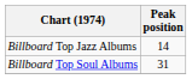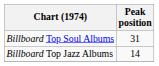 <table class="wikitable">
 <tr>
 <th>Chart (1974)</th>
 <th>Peak<br>position</th>
 </tr>
 <tr>
+<td><em>Billboard</em> <a href='#'>Top Soul Albums</a></td>
+<td align="center">31</td>
+</tr>
+<tr>
 <td><em>Billboard</em> Top Jazz Albums</td>
 <td align="center">14</td>
 </tr>
 <tr>
-<td><em>Billboard</em> <a href='#'>Top Soul Albums</a></td>
-<td align="center">31</td>
-</tr>
-<tr>
 </tr>
 </table>
